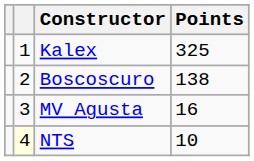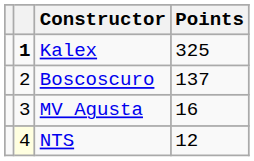 <table class="wikitable" style="font-size: 85%;">
 <tr>
 <th></th>
 <th></th>
 <th>Constructor</th>
 <th>Points</th>
 </tr>
 <tr>
 <td></td>
-<td align=center>1</td>
+<td align=center><strong>1</strong></td>
 <td> <a href='#'>Kalex</a></td>
 <td align=left>325</td>
 </tr>
 <tr>
 <td></td>
 <td align=center>2</td>
 <td> <a href='#'>Boscoscuro</a></td>
-<td align=left>138</td>
+<td align=left>137</td>
 </tr>
 <tr>
 <td></td>
 <td align=center>3</td>
 <td> <a href='#'>MV Agusta</a></td>
 <td align=left>16</td>
 </tr>
 <tr>
 <td></td>
 <td align=center style="background: lightyellow;">4</td>
 <td> <a href='#'>NTS</a></td>
-<td align=left>10</td>
+<td align=left>12</td>
 </tr>
 </table>
